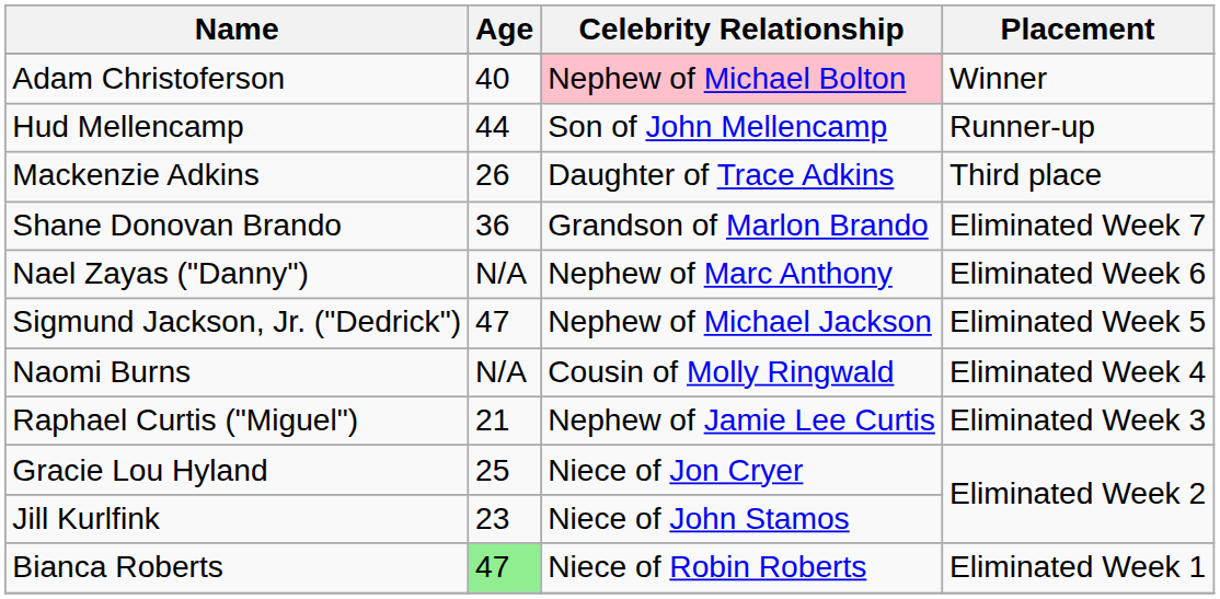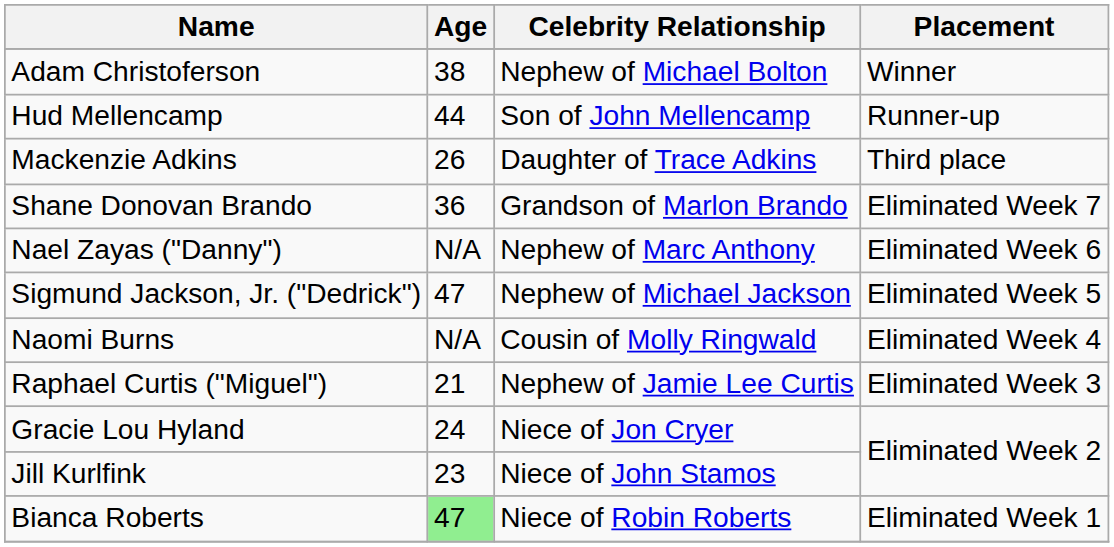 <table class="wikitable sortable plainrowheaders">
 <tr>
 <th scope="col">Name</th>
 <th scope="col">Age</th>
 <th scope="col">Celebrity Relationship</th>
 <th scope="col">Placement</th>
 </tr>
 <tr>
 </tr>
 <tr>
 <td>Adam Christoferson</td>
-<td>40</td>
-<td style="background: pink;">Nephew of <a href='#'>Michael Bolton</a></td>
+<td>38</td>
+<td>Nephew of <a href='#'>Michael Bolton</a></td>
 <td>Winner</td>
 </tr>
 <tr>
 <td>Hud Mellencamp</td>
 <td>44</td>
 <td>Son of <a href='#'>John Mellencamp</a></td>
 <td>Runner-up</td>
 </tr>
 <tr>
 <td>Mackenzie Adkins</td>
 <td>26</td>
 <td>Daughter of <a href='#'>Trace Adkins</a></td>
 <td>Third place</td>
 </tr>
 <tr>
 <td>Shane Donovan Brando</td>
 <td>36</td>
 <td>Grandson of <a href='#'>Marlon Brando</a></td>
 <td>Eliminated Week 7</td>
 </tr>
 <tr>
 <td>Nael Zayas ("Danny")</td>
 <td>N/A</td>
 <td>Nephew of <a href='#'>Marc Anthony</a></td>
 <td>Eliminated Week 6</td>
 </tr>
 <tr>
 <td>Sigmund Jackson, Jr. ("Dedrick")</td>
 <td>47</td>
 <td>Nephew of <a href='#'>Michael Jackson</a></td>
 <td>Eliminated Week 5</td>
 </tr>
 <tr>
 <td>Naomi Burns</td>
 <td>N/A</td>
 <td>Cousin of <a href='#'>Molly Ringwald</a></td>
 <td>Eliminated Week 4</td>
 </tr>
 <tr>
 <td>Raphael Curtis ("Miguel")</td>
 <td>21</td>
 <td>Nephew of <a href='#'>Jamie Lee Curtis</a></td>
 <td>Eliminated Week 3</td>
 </tr>
 <tr>
 <td>Gracie Lou Hyland</td>
-<td>25</td>
+<td>24</td>
 <td>Niece of <a href='#'>Jon Cryer</a></td>
 <td rowspan="2">Eliminated Week 2</td>
 </tr>
 <tr>
 <td>Jill Kurlfink</td>
 <td>23</td>
 <td>Niece of <a href='#'>John Stamos</a></td>
 </tr>
 <tr>
 <td>Bianca Roberts</td>
 <td style="background: lightgreen;">47</td>
 <td>Niece of <a href='#'>Robin Roberts</a></td>
 <td>Eliminated Week 1</td>
 </tr>
 <tr>
 </tr>
 </table>
